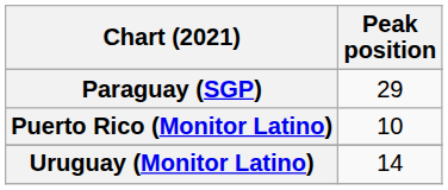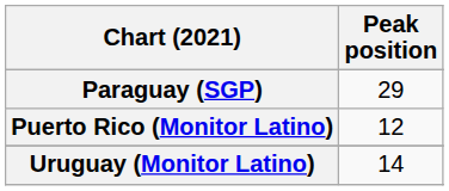 <table class="wikitable sortable plainrowheaders" style="text-align:center">
 <tr>
 <th scope="col">Chart (2021)</th>
 <th scope="col">Peak<br>position</th>
 </tr>
 <tr>
 </tr>
 <tr>
 <th scope="row">Paraguay (<a href='#'>SGP</a>)</th>
 <td>29</td>
 </tr>
 <tr>
 <th scope="row">Puerto Rico (<a href='#'>Monitor Latino</a>)</th>
-<td>10</td>
+<td>12</td>
 </tr>
 <tr>
 </tr>
 <tr>
 <th scope="row">Uruguay (<a href='#'>Monitor Latino</a>)</th>
 <td>14</td>
 </tr>
 <tr>
 </tr>
 <tr>
 </tr>
 <tr>
 </tr>
 </table>
